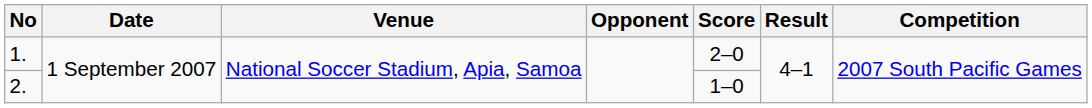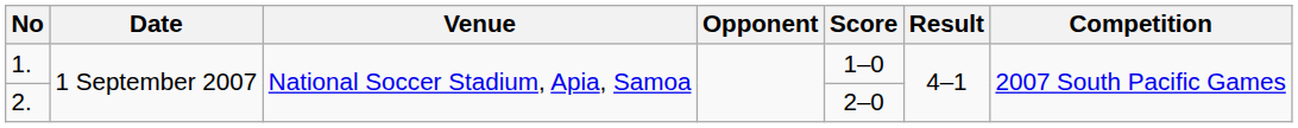 <table class="wikitable">
 <tr>
 <th>No</th>
 <th>Date</th>
 <th>Venue</th>
 <th>Opponent</th>
 <th>Score</th>
 <th>Result</th>
 <th>Competition</th>
 </tr>
 <tr>
 <td>1.</td>
 <td rowspan="2">1 September 2007</td>
 <td rowspan="2"><a href='#'>National Soccer Stadium</a>, <a href='#'>Apia</a>, <a href='#'>Samoa</a></td>
 <td rowspan="2"></td>
-<td align=center>2–0</td>
+<td align=center>1–0</td>
 <td rowspan="2" style="text-align:center">4–1</td>
 <td rowspan="2"><a href='#'>2007 South Pacific Games</a></td>
 </tr>
 <tr>
 <td>2.</td>
-<td align=center>1–0</td>
+<td align=center>2–0</td>
 </tr>
 </table>
